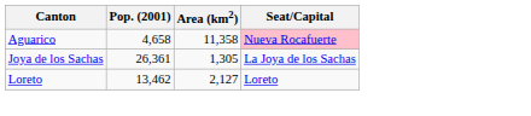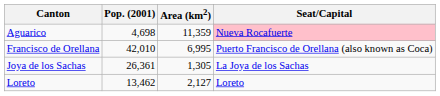 <table class="wikitable sortable">
 <tr>
 <th>Canton</th>
 <th>Pop. (2001)</th>
 <th>Area (km<sup>2</sup>)</th>
 <th>Seat/Capital</th>
 </tr>
 <tr>
 <td><a href='#'>Aguarico</a></td>
-<td align=right>4,658</td>
-<td align=right>11,358</td>
+<td align=right>4,698</td>
+<td align=right>11,359</td>
 <td style="background: pink;"><a href='#'>Nueva Rocafuerte</a></td>
+</tr>
+<tr>
+<td><a href='#'>Francisco de Orellana</a></td>
+<td align=right>42,010</td>
+<td align=right>6,995</td>
+<td><a href='#'>Puerto Francisco de Orellana</a> (also known as Coca)</td>
 </tr>
 <tr>
 <td><a href='#'>Joya de los Sachas</a></td>
 <td align=right>26,361</td>
 <td align=right>1,305</td>
 <td><a href='#'>La Joya de los Sachas</a></td>
 </tr>
 <tr>
 <td><a href='#'>Loreto</a></td>
 <td align=right>13,462</td>
 <td align=right>2,127</td>
 <td><a href='#'>Loreto</a></td>
 </tr>
 </table>
